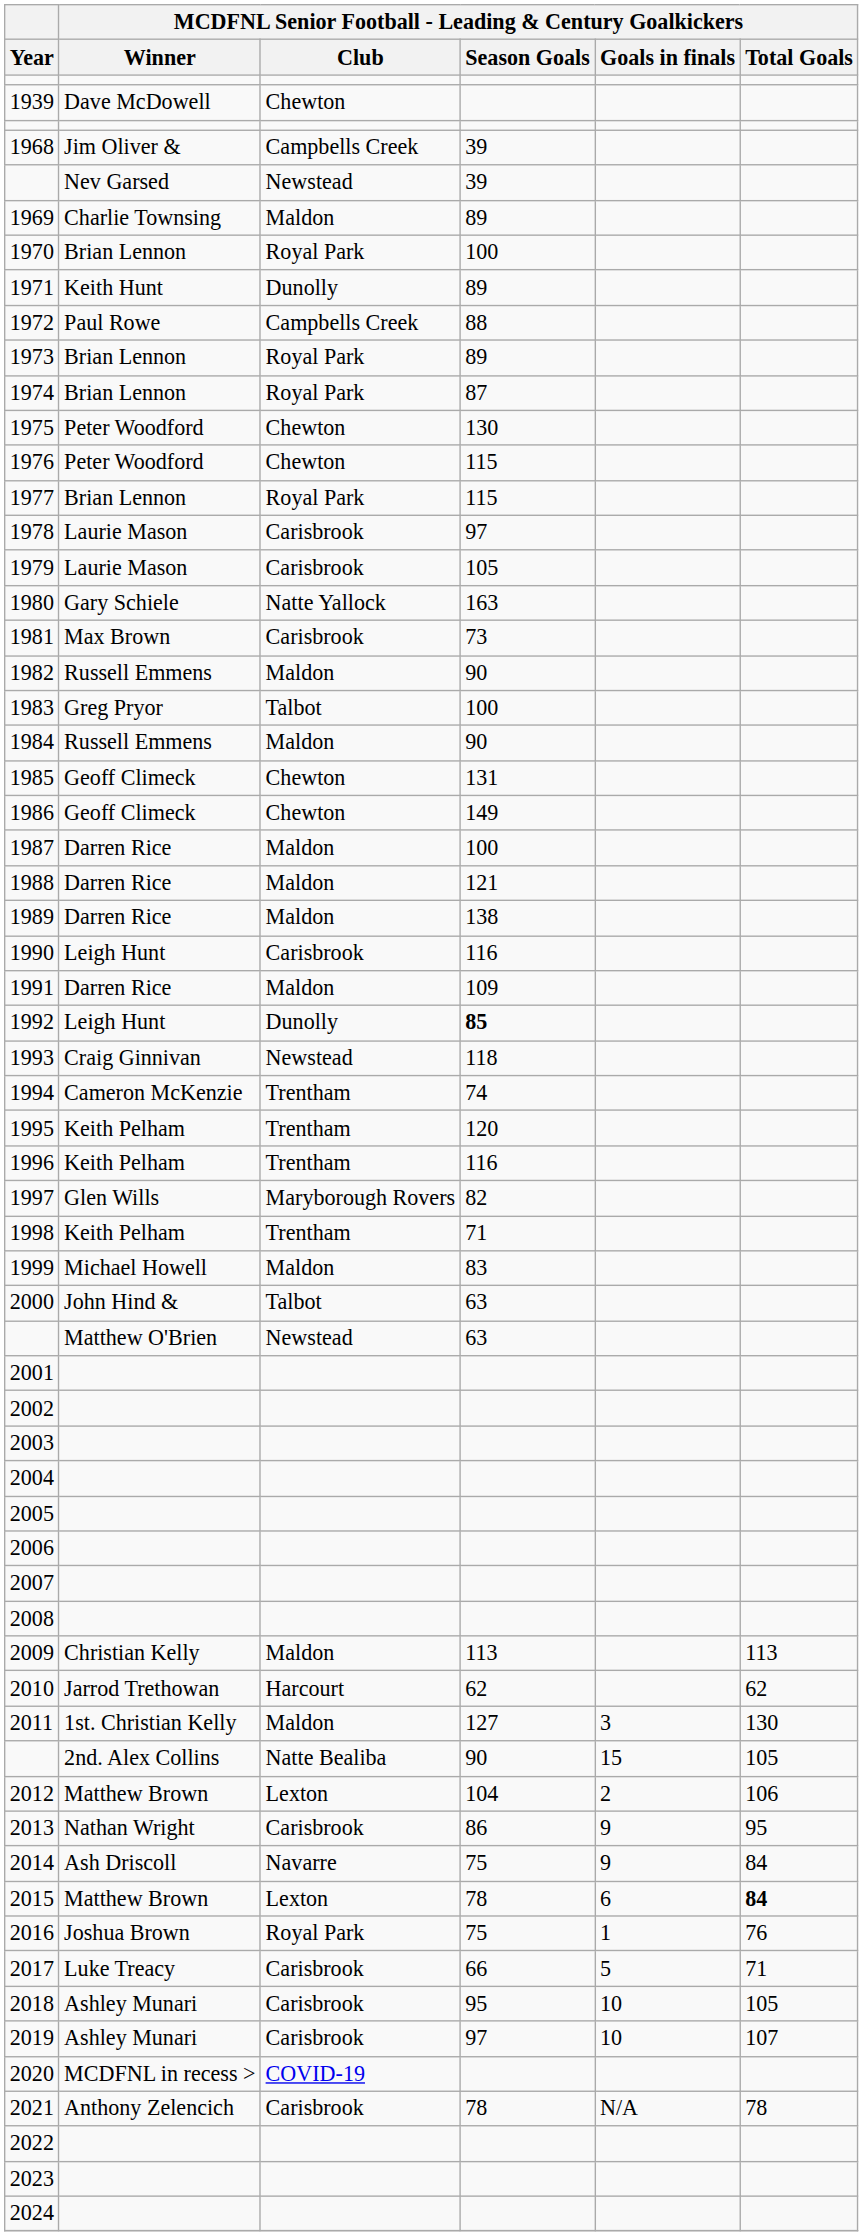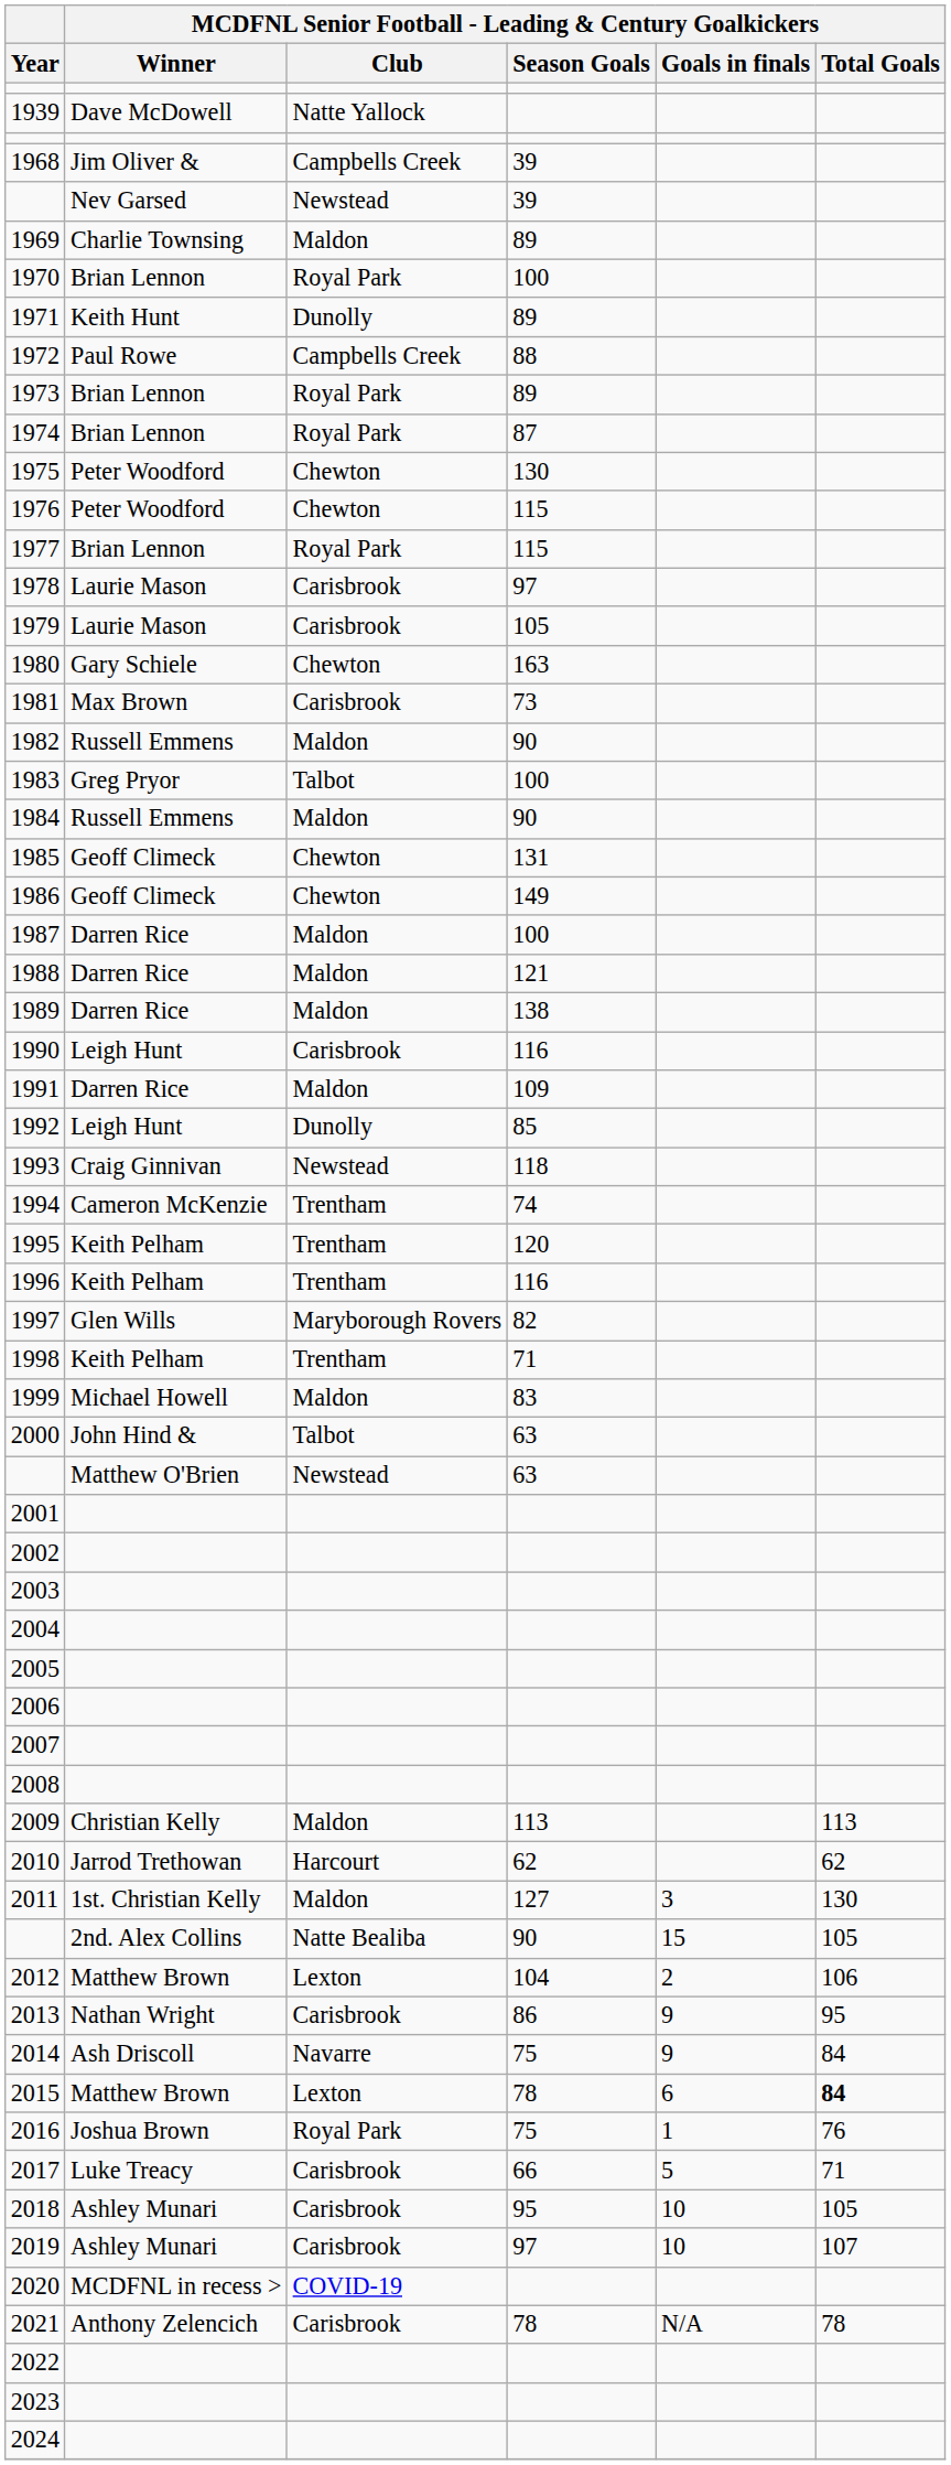 <table class="wikitable collapsible collapsed">
 <tr>
 <th></th>
 <th colspan=9>MCDFNL Senior Football - Leading & Century Goalkickers</th>
 </tr>
 <tr>
 <th>Year</th>
 <th>Winner</th>
 <th>Club</th>
 <th>Season Goals</th>
 <th>Goals in finals</th>
 <th>Total Goals</th>
 </tr>
 <tr>
 <td></td>
 <td></td>
 <td></td>
 <td></td>
 <td></td>
 <td></td>
 </tr>
 <tr>
 <td>1939</td>
 <td>Dave McDowell</td>
-<td>Chewton</td>
+<td>Natte Yallock</td>
 <td></td>
 <td></td>
 <td></td>
 </tr>
 <tr>
 <td></td>
 <td></td>
 <td></td>
 <td></td>
 <td></td>
 <td></td>
 </tr>
 <tr>
 <td>1968</td>
 <td>Jim Oliver &</td>
 <td>Campbells Creek</td>
 <td>39</td>
 <td></td>
 <td></td>
 </tr>
 <tr>
 <td></td>
 <td>Nev Garsed</td>
 <td>Newstead</td>
 <td>39</td>
 <td></td>
 <td></td>
 </tr>
 <tr>
 <td>1969</td>
 <td>Charlie Townsing</td>
 <td>Maldon</td>
 <td>89</td>
 <td></td>
 <td></td>
 </tr>
 <tr>
 <td>1970</td>
 <td>Brian Lennon</td>
 <td>Royal Park</td>
 <td>100</td>
 <td></td>
 <td></td>
 </tr>
 <tr>
 <td>1971</td>
 <td>Keith Hunt</td>
 <td>Dunolly</td>
 <td>89</td>
 <td></td>
 <td></td>
 </tr>
 <tr>
 <td>1972</td>
 <td>Paul Rowe</td>
 <td>Campbells Creek</td>
 <td>88</td>
 <td></td>
 <td></td>
 </tr>
 <tr>
 <td>1973</td>
 <td>Brian Lennon</td>
 <td>Royal Park</td>
 <td>89</td>
 <td></td>
 <td></td>
 </tr>
 <tr>
 <td>1974</td>
 <td>Brian Lennon</td>
 <td>Royal Park</td>
 <td>87</td>
 <td></td>
 <td></td>
 </tr>
 <tr>
 <td>1975</td>
 <td>Peter Woodford</td>
 <td>Chewton</td>
 <td>130</td>
 <td></td>
 <td></td>
 </tr>
 <tr>
 <td>1976</td>
 <td>Peter Woodford</td>
 <td>Chewton</td>
 <td>115</td>
 <td></td>
 <td></td>
 </tr>
 <tr>
 <td>1977</td>
 <td>Brian Lennon</td>
 <td>Royal Park</td>
 <td>115</td>
 <td></td>
 <td></td>
 </tr>
 <tr>
 <td>1978</td>
 <td>Laurie Mason</td>
 <td>Carisbrook</td>
 <td>97</td>
 <td></td>
 <td></td>
 </tr>
 <tr>
 <td>1979</td>
 <td>Laurie Mason</td>
 <td>Carisbrook</td>
 <td>105</td>
 <td></td>
 <td></td>
 </tr>
 <tr>
 <td>1980</td>
 <td>Gary Schiele</td>
-<td>Natte Yallock</td>
+<td>Chewton</td>
 <td>163</td>
 <td></td>
 <td></td>
 </tr>
 <tr>
 <td>1981</td>
 <td>Max Brown</td>
 <td>Carisbrook</td>
 <td>73</td>
 <td></td>
 <td></td>
 </tr>
 <tr>
 <td>1982</td>
 <td>Russell Emmens</td>
 <td>Maldon</td>
 <td>90</td>
 <td></td>
 <td></td>
 </tr>
 <tr>
 <td>1983</td>
 <td>Greg Pryor</td>
 <td>Talbot</td>
 <td>100</td>
 <td></td>
 <td></td>
 </tr>
 <tr>
 <td>1984</td>
 <td>Russell Emmens</td>
 <td>Maldon</td>
 <td>90</td>
 <td></td>
 <td></td>
 </tr>
 <tr>
 <td>1985</td>
 <td>Geoff Climeck</td>
 <td>Chewton</td>
 <td>131</td>
 <td></td>
 <td></td>
 </tr>
 <tr>
 <td>1986</td>
 <td>Geoff Climeck</td>
 <td>Chewton</td>
 <td>149</td>
 <td></td>
 <td></td>
 </tr>
 <tr>
 <td>1987</td>
 <td>Darren Rice</td>
 <td>Maldon</td>
 <td>100</td>
 <td></td>
 <td></td>
 </tr>
 <tr>
 <td>1988</td>
 <td>Darren Rice</td>
 <td>Maldon</td>
 <td>121</td>
 <td></td>
 <td></td>
 </tr>
 <tr>
 <td>1989</td>
 <td>Darren Rice</td>
 <td>Maldon</td>
 <td>138</td>
 <td></td>
 <td></td>
 </tr>
 <tr>
 <td>1990</td>
 <td>Leigh Hunt</td>
 <td>Carisbrook</td>
 <td>116</td>
 <td></td>
 <td></td>
 </tr>
 <tr>
 <td>1991</td>
 <td>Darren Rice</td>
 <td>Maldon</td>
 <td>109</td>
 <td></td>
 <td></td>
 </tr>
 <tr>
 <td>1992</td>
 <td>Leigh Hunt</td>
 <td>Dunolly</td>
-<td><strong>85</strong></td>
+<td>85</td>
 <td></td>
 <td></td>
 </tr>
 <tr>
 <td>1993</td>
 <td>Craig Ginnivan</td>
 <td>Newstead</td>
 <td>118</td>
 <td></td>
 <td></td>
 </tr>
 <tr>
 <td>1994</td>
 <td>Cameron McKenzie</td>
 <td>Trentham</td>
 <td>74</td>
 <td></td>
 <td></td>
 </tr>
 <tr>
 <td>1995</td>
 <td>Keith Pelham</td>
 <td>Trentham</td>
 <td>120</td>
 <td></td>
 <td></td>
 </tr>
 <tr>
 <td>1996</td>
 <td>Keith Pelham</td>
 <td>Trentham</td>
 <td>116</td>
 <td></td>
 <td></td>
 </tr>
 <tr>
 <td>1997</td>
 <td>Glen Wills</td>
 <td>Maryborough Rovers</td>
 <td>82</td>
 <td></td>
 <td></td>
 </tr>
 <tr>
 <td>1998</td>
 <td>Keith Pelham</td>
 <td>Trentham</td>
 <td>71</td>
 <td></td>
 <td></td>
 </tr>
 <tr>
 <td>1999</td>
 <td>Michael Howell</td>
 <td>Maldon</td>
 <td>83</td>
 <td></td>
 <td></td>
 </tr>
 <tr>
 <td>2000</td>
 <td>John Hind &</td>
 <td>Talbot</td>
 <td>63</td>
 <td></td>
 <td></td>
 </tr>
 <tr>
 <td></td>
 <td>Matthew O'Brien</td>
 <td>Newstead</td>
 <td>63</td>
 <td></td>
 <td></td>
 </tr>
 <tr>
 <td>2001</td>
 <td></td>
 <td></td>
 <td></td>
 <td></td>
 <td></td>
 </tr>
 <tr>
 <td>2002</td>
 <td></td>
 <td></td>
 <td></td>
 <td></td>
 <td></td>
 </tr>
 <tr>
 <td>2003</td>
 <td></td>
 <td></td>
 <td></td>
 <td></td>
 <td></td>
 </tr>
 <tr>
 <td>2004</td>
 <td></td>
 <td></td>
 <td></td>
 <td></td>
 <td></td>
 </tr>
 <tr>
 <td>2005</td>
 <td></td>
 <td></td>
 <td></td>
 <td></td>
 <td></td>
 </tr>
 <tr>
 <td>2006</td>
 <td></td>
 <td></td>
 <td></td>
 <td></td>
 <td></td>
 </tr>
 <tr>
 <td>2007</td>
 <td></td>
 <td></td>
 <td></td>
 <td></td>
 <td></td>
 </tr>
 <tr>
 <td>2008</td>
 <td></td>
 <td></td>
 <td></td>
 <td></td>
 <td></td>
 </tr>
 <tr>
 <td>2009</td>
 <td>Christian Kelly</td>
 <td>Maldon</td>
 <td>113</td>
 <td></td>
 <td>113</td>
 </tr>
 <tr>
 <td>2010</td>
 <td>Jarrod Trethowan</td>
 <td>Harcourt</td>
 <td>62</td>
 <td></td>
 <td>62</td>
 </tr>
 <tr>
 <td>2011</td>
 <td>1st. Christian Kelly</td>
 <td>Maldon</td>
 <td>127</td>
 <td>3</td>
 <td>130</td>
 </tr>
 <tr>
 <td></td>
 <td>2nd. Alex Collins</td>
 <td>Natte Bealiba</td>
 <td>90</td>
 <td>15</td>
 <td>105</td>
 </tr>
 <tr>
 <td>2012</td>
 <td>Matthew Brown</td>
 <td>Lexton</td>
 <td>104</td>
 <td>2</td>
 <td>106</td>
 </tr>
 <tr>
 <td>2013</td>
 <td>Nathan Wright</td>
 <td>Carisbrook</td>
 <td>86</td>
 <td>9</td>
 <td>95</td>
 </tr>
 <tr>
 <td>2014</td>
 <td>Ash Driscoll</td>
 <td>Navarre</td>
 <td>75</td>
 <td>9</td>
 <td>84</td>
 </tr>
 <tr>
 <td>2015</td>
 <td>Matthew Brown</td>
 <td>Lexton</td>
 <td>78</td>
 <td>6</td>
 <td><strong>84</strong></td>
 </tr>
 <tr>
 <td>2016</td>
 <td>Joshua Brown</td>
 <td>Royal Park</td>
 <td>75</td>
 <td>1</td>
 <td>76</td>
 </tr>
 <tr>
 <td>2017</td>
 <td>Luke Treacy</td>
 <td>Carisbrook</td>
 <td>66</td>
 <td>5</td>
 <td>71</td>
 </tr>
 <tr>
 <td>2018</td>
 <td>Ashley Munari</td>
 <td>Carisbrook</td>
 <td>95</td>
 <td>10</td>
 <td>105</td>
 </tr>
 <tr>
 <td>2019</td>
 <td>Ashley Munari</td>
 <td>Carisbrook</td>
 <td>97</td>
 <td>10</td>
 <td>107</td>
 </tr>
 <tr>
 <td>2020</td>
 <td>MCDFNL in recess ></td>
 <td><a href='#'>COVID-19</a></td>
 <td></td>
 <td></td>
 <td></td>
 </tr>
 <tr>
 <td>2021</td>
 <td>Anthony Zelencich</td>
 <td>Carisbrook</td>
 <td>78</td>
 <td>N/A</td>
 <td>78</td>
 </tr>
 <tr>
 <td>2022</td>
 <td></td>
 <td></td>
 <td></td>
 <td></td>
 <td></td>
 </tr>
 <tr>
 <td>2023</td>
 <td></td>
 <td></td>
 <td></td>
 <td></td>
 <td></td>
 </tr>
 <tr>
 <td>2024</td>
 <td></td>
 <td></td>
 <td></td>
 <td></td>
 <td></td>
 </tr>
 <tr>
 </tr>
 </table>
